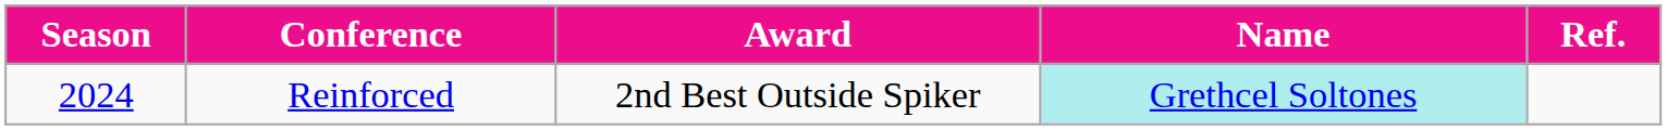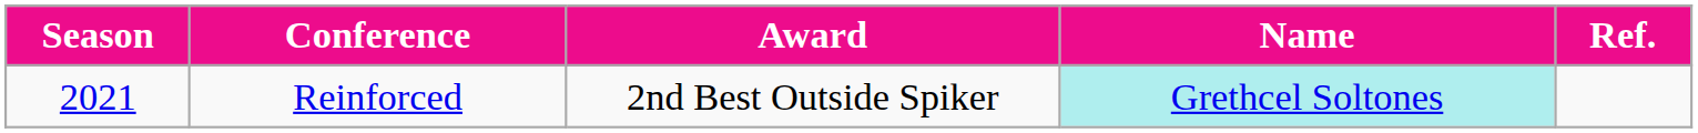 <table class="wikitable">
 <tr>
 <th width=70px style="background:#ED0C8C; color:#FFFFFF; text-align: center">Season</th>
 <th width=150px style="background:#ED0C8C; color:#FFFFFF">Conference</th>
 <th width=200px style="background:#ED0C8C; color:#FFFFFF">Award</th>
 <th width=200px style="background:#ED0C8C; color:#FFFFFF">Name</th>
 <th width=50px style="background:#ED0C8C; color:#FFFFFF; text-align: center">Ref.</th>
 </tr>
 <tr style="text-align:center;">
-<td rowspan=1><a href='#'>2024</a></td>
+<td rowspan=1><a href='#'>2021</a></td>
 <td><a href='#'>Reinforced</a></td>
 <td>2nd Best Outside Spiker</td>
 <td style="background: paleturquoise;"> <a href='#'>Grethcel Soltones</a></td>
 <td></td>
 </tr>
 </table>
